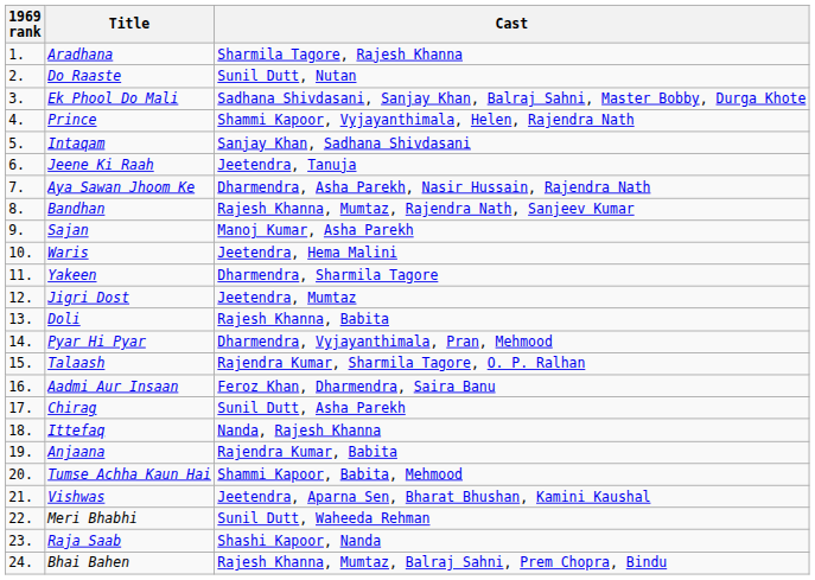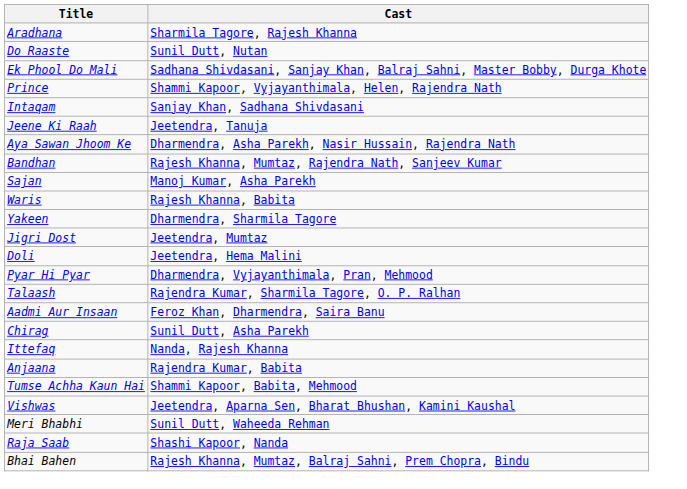 <table class="wikitable">
 <tr>
-<th>1969<br>rank</th>
 <th>Title</th>
 <th>Cast</th>
 </tr>
 <tr>
-<td>1.</td>
 <td><em><a href='#'>Aradhana</a></em></td>
 <td><a href='#'>Sharmila Tagore</a>, <a href='#'>Rajesh Khanna</a></td>
 </tr>
 <tr>
-<td>2.</td>
 <td><em><a href='#'>Do Raaste</a></em></td>
 <td><a href='#'>Sunil Dutt</a>, <a href='#'>Nutan</a></td>
 </tr>
 <tr>
-<td>3.</td>
 <td><em><a href='#'>Ek Phool Do Mali</a></em></td>
 <td><a href='#'>Sadhana Shivdasani</a>, <a href='#'>Sanjay Khan</a>, <a href='#'>Balraj Sahni</a>, <a href='#'>Master Bobby</a>, <a href='#'>Durga Khote</a></td>
 </tr>
 <tr>
-<td>4.</td>
 <td><em><a href='#'>Prince</a></em></td>
 <td><a href='#'>Shammi Kapoor</a>, <a href='#'>Vyjayanthimala</a>, <a href='#'>Helen</a>, <a href='#'>Rajendra Nath</a></td>
 </tr>
 <tr>
-<td>5.</td>
 <td><em><a href='#'>Intaqam</a></em></td>
 <td><a href='#'>Sanjay Khan</a>, <a href='#'>Sadhana Shivdasani</a></td>
 </tr>
 <tr>
-<td>6.</td>
 <td><em><a href='#'>Jeene Ki Raah</a></em></td>
 <td><a href='#'>Jeetendra</a>, <a href='#'>Tanuja</a></td>
 </tr>
 <tr>
-<td>7.</td>
 <td><em><a href='#'>Aya Sawan Jhoom Ke</a></em></td>
 <td><a href='#'>Dharmendra</a>, <a href='#'>Asha Parekh</a>, <a href='#'>Nasir Hussain</a>, <a href='#'>Rajendra Nath</a></td>
 </tr>
 <tr>
-<td>8.</td>
 <td><em><a href='#'>Bandhan</a></em></td>
 <td><a href='#'>Rajesh Khanna</a>, <a href='#'>Mumtaz</a>, <a href='#'>Rajendra Nath</a>, <a href='#'>Sanjeev Kumar</a></td>
 </tr>
 <tr>
-<td>9.</td>
 <td><em><a href='#'>Sajan</a></em></td>
 <td><a href='#'>Manoj Kumar</a>, <a href='#'>Asha Parekh</a></td>
 </tr>
 <tr>
-<td>10.</td>
 <td><em><a href='#'>Waris</a></em></td>
-<td><a href='#'>Jeetendra</a>, <a href='#'>Hema Malini</a></td>
+<td><a href='#'>Rajesh Khanna</a>, <a href='#'>Babita</a></td>
 </tr>
 <tr>
-<td>11.</td>
 <td><em><a href='#'>Yakeen</a></em></td>
 <td><a href='#'>Dharmendra</a>, <a href='#'>Sharmila Tagore</a></td>
 </tr>
 <tr>
-<td>12.</td>
 <td><em><a href='#'>Jigri Dost</a></em></td>
 <td><a href='#'>Jeetendra</a>, <a href='#'>Mumtaz</a></td>
 </tr>
 <tr>
-<td>13.</td>
 <td><em><a href='#'>Doli</a></em></td>
-<td><a href='#'>Rajesh Khanna</a>, <a href='#'>Babita</a></td>
+<td><a href='#'>Jeetendra</a>, <a href='#'>Hema Malini</a></td>
 </tr>
 <tr>
-<td>14.</td>
 <td><em><a href='#'>Pyar Hi Pyar</a></em></td>
 <td><a href='#'>Dharmendra</a>, <a href='#'>Vyjayanthimala</a>, <a href='#'>Pran</a>, <a href='#'>Mehmood</a></td>
 </tr>
 <tr>
-<td>15.</td>
 <td><em><a href='#'>Talaash</a></em></td>
 <td><a href='#'>Rajendra Kumar</a>, <a href='#'>Sharmila Tagore</a>, <a href='#'>O. P. Ralhan</a></td>
 </tr>
 <tr>
-<td>16.</td>
 <td><em><a href='#'>Aadmi Aur Insaan</a></em></td>
 <td><a href='#'>Feroz Khan</a>, <a href='#'>Dharmendra</a>, <a href='#'>Saira Banu</a></td>
 </tr>
 <tr>
-<td>17.</td>
 <td><em><a href='#'>Chirag</a></em></td>
 <td><a href='#'>Sunil Dutt</a>, <a href='#'>Asha Parekh</a></td>
 </tr>
 <tr>
-<td>18.</td>
 <td><em><a href='#'>Ittefaq</a></em></td>
 <td><a href='#'>Nanda</a>, <a href='#'>Rajesh Khanna</a></td>
 </tr>
 <tr>
-<td>19.</td>
 <td><em><a href='#'>Anjaana</a></em></td>
 <td><a href='#'>Rajendra Kumar</a>, <a href='#'>Babita</a></td>
 </tr>
 <tr>
-<td>20.</td>
 <td><em><a href='#'>Tumse Achha Kaun Hai</a></em></td>
 <td><a href='#'>Shammi Kapoor</a>, <a href='#'>Babita</a>, <a href='#'>Mehmood</a></td>
 </tr>
 <tr>
-<td>21.</td>
 <td><em><a href='#'>Vishwas</a></em></td>
 <td><a href='#'>Jeetendra</a>, <a href='#'>Aparna Sen</a>, <a href='#'>Bharat Bhushan</a>, <a href='#'>Kamini Kaushal</a></td>
 </tr>
 <tr>
-<td>22.</td>
 <td><em>Meri Bhabhi</em></td>
 <td><a href='#'>Sunil Dutt</a>, <a href='#'>Waheeda Rehman</a></td>
 </tr>
 <tr>
-<td>23.</td>
 <td><em><a href='#'>Raja Saab</a></em></td>
 <td><a href='#'>Shashi Kapoor</a>, <a href='#'>Nanda</a></td>
 </tr>
 <tr>
-<td>24.</td>
 <td><em>Bhai Bahen</em></td>
 <td><a href='#'>Rajesh Khanna</a>, <a href='#'>Mumtaz</a>, <a href='#'>Balraj Sahni</a>, <a href='#'>Prem Chopra</a>, <a href='#'>Bindu</a></td>
 </tr>
 </table>
